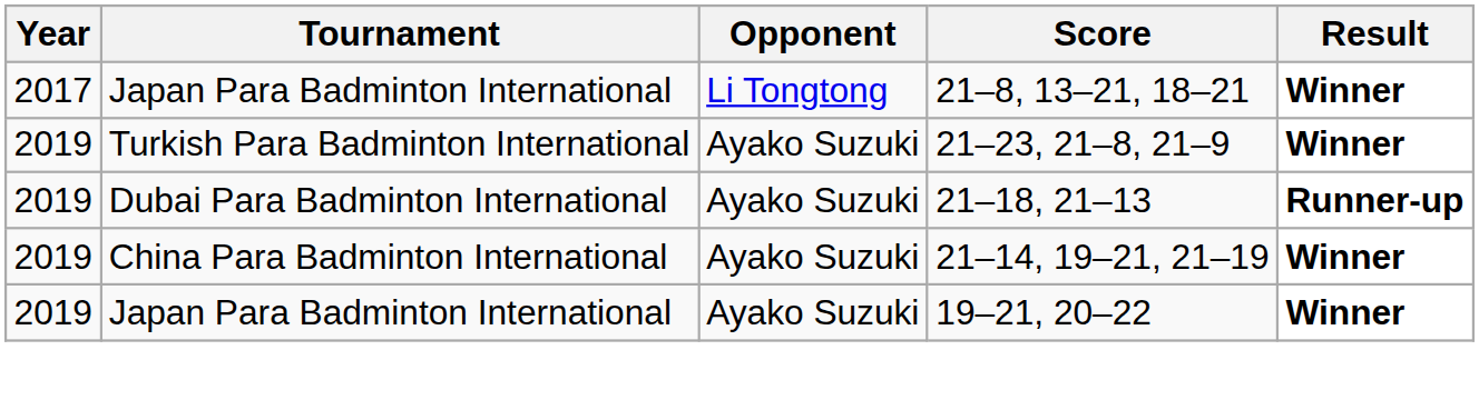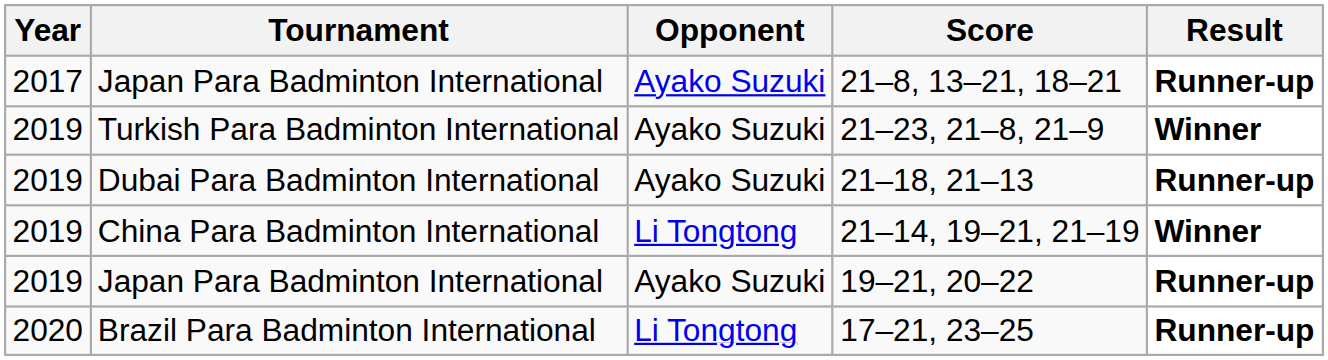 <table class="sortable wikitable" style="font-size: 90%;">
 <tr>
 <th>Year</th>
 <th>Tournament</th>
 <th>Opponent</th>
 <th>Score</th>
 <th>Result</th>
 </tr>
 <tr>
 <td align="center">2017</td>
 <td align="left">Japan Para Badminton International</td>
-<td align="left"> <a href='#'>Li Tongtong</a></td>
+<td align="left"> <a href='#'>Ayako Suzuki</a></td>
 <td align="left">21–8, 13–21, 18–21</td>
-<td style="text-align:left; background:white"> <strong>Winner</strong></td>
+<td style="text-align:left; background:white"> <strong>Runner-up</strong></td>
 </tr>
 <tr>
 <td align="center">2019</td>
 <td align="left">Turkish Para Badminton International</td>
 <td align="left"> Ayako Suzuki</td>
 <td align="left">21–23, 21–8, 21–9</td>
 <td style="text-align:left; background:white"> <strong>Winner</strong></td>
 </tr>
 <tr>
 <td align="center">2019</td>
 <td align="left">Dubai Para Badminton International</td>
 <td align="left"> Ayako Suzuki</td>
 <td align="left">21–18, 21–13</td>
 <td style="text-align:left; background:white"> <strong>Runner-up</strong></td>
 </tr>
 <tr>
 <td align="center">2019</td>
 <td align="left">China Para Badminton International</td>
-<td align="left"> Ayako Suzuki</td>
+<td align="left"> <a href='#'>Li Tongtong</a></td>
 <td align="left">21–14, 19–21, 21–19</td>
 <td style="text-align:left; background:white"> <strong>Winner</strong></td>
 </tr>
 <tr>
 <td align="center">2019</td>
 <td align="left">Japan Para Badminton International</td>
 <td align="left"> Ayako Suzuki</td>
 <td align="left">19–21, 20–22</td>
-<td style="text-align:left; background:white"> <strong>Winner</strong></td>
+<td style="text-align:left; background:white"> <strong>Runner-up</strong></td>
+</tr>
+<tr>
+<td align="center">2020</td>
+<td align="left">Brazil Para Badminton International</td>
+<td align="left"> <a href='#'>Li Tongtong</a></td>
+<td align="left">17–21, 23–25</td>
+<td style="text-align:left; background:white"> <strong>Runner-up</strong></td>
 </tr>
 </table>
